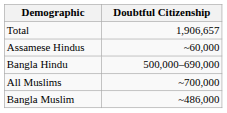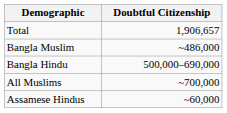 <table class="wikitable floatright" style="width: 321px">
 <tr>
 <th>Demographic</th>
 <th>Doubtful Citizenship</th>
 </tr>
 <tr>
 <td>Total</td>
 <td style="text-align: right;">1,906,657</td>
 </tr>
 <tr>
-<td>Assamese Hindus</td>
-<td style="text-align: right;">~60,000</td>
+<td>Bangla Muslim</td>
+<td style="text-align: right;">~486,000</td>
 </tr>
 <tr>
 <td>Bangla Hindu</td>
 <td style="text-align: right;">500,000–690,000</td>
 </tr>
 <tr>
 <td>All Muslims</td>
 <td style="text-align: right;">~700,000</td>
 </tr>
 <tr>
-<td>Bangla Muslim</td>
-<td style="text-align: right;">~486,000</td>
+<td>Assamese Hindus</td>
+<td style="text-align: right;">~60,000</td>
 </tr>
 </table>
